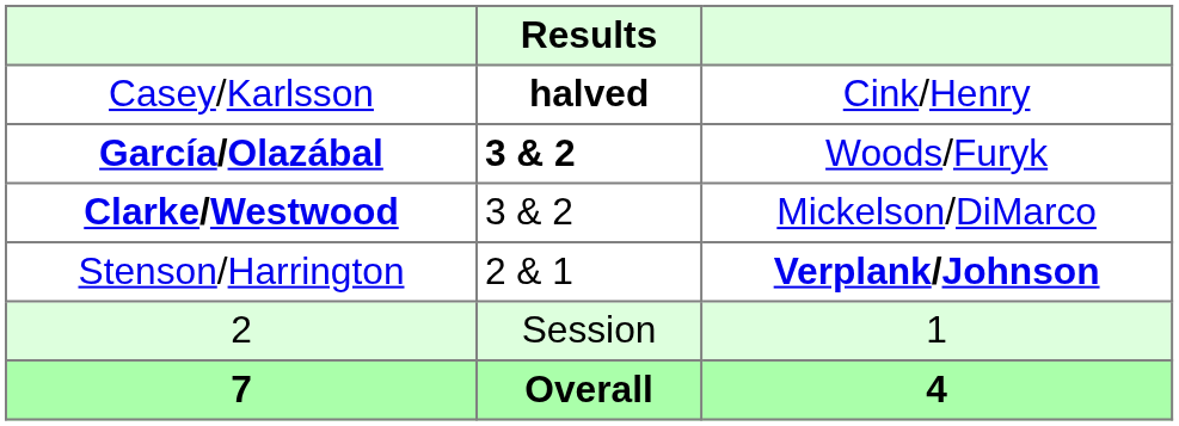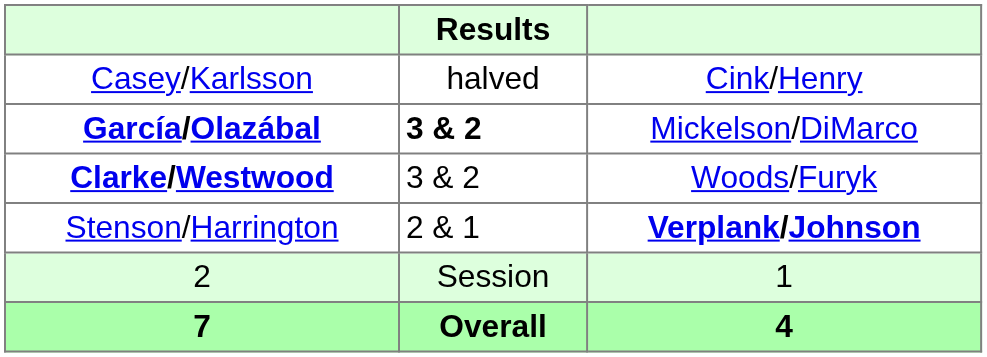 <table border="1" cellpadding="3" style="border-collapse:collapse; text-align:center;">
 <tr style="background:#dfd;">
 <th style="width:12em;"></th>
 <th style="width:5.5em;">Results</th>
 <th style="width:12em;"></th>
 </tr>
 <tr>
 <td><a href='#'>Casey</a>/<a href='#'>Karlsson</a></td>
-<td><strong>halved</strong></td>
+<td>halved</td>
 <td><a href='#'>Cink</a>/<a href='#'>Henry</a></td>
 </tr>
 <tr>
 <td><strong><a href='#'>García</a>/<a href='#'>Olazábal</a></strong></td>
 <td align=left><strong> 3 & 2</strong></td>
-<td><a href='#'>Woods</a>/<a href='#'>Furyk</a></td>
+<td><a href='#'>Mickelson</a>/<a href='#'>DiMarco</a></td>
 </tr>
 <tr>
 <td><strong><a href='#'>Clarke</a>/<a href='#'>Westwood</a></strong></td>
 <td align=left> 3 & 2</td>
-<td><a href='#'>Mickelson</a>/<a href='#'>DiMarco</a></td>
+<td><a href='#'>Woods</a>/<a href='#'>Furyk</a></td>
 </tr>
 <tr>
 <td><a href='#'>Stenson</a>/<a href='#'>Harrington</a></td>
 <td align=left> 2 & 1</td>
 <td><strong><a href='#'>Verplank</a>/<a href='#'>Johnson</a></strong></td>
 </tr>
 <tr style="background:#dfd;">
 <td>2</td>
 <td>Session</td>
 <td>1</td>
 </tr>
 <tr style="background:#afa;">
 <th>7</th>
 <th>Overall</th>
 <th>4</th>
 </tr>
 </table>
